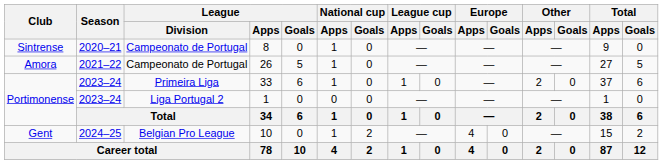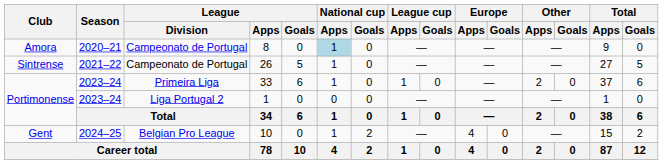 <table class="wikitable" style="text-align:center">
 <tr>
 <th rowspan="2">Club</th>
 <th rowspan="2">Season</th>
 <th colspan="3">League</th>
 <th colspan="2">National cup</th>
 <th colspan="2">League cup</th>
 <th colspan="2">Europe</th>
 <th colspan="2">Other</th>
 <th colspan="2">Total</th>
 </tr>
 <tr>
 <th>Division</th>
 <th>Apps</th>
 <th>Goals</th>
 <th>Apps</th>
 <th>Goals</th>
 <th>Apps</th>
 <th>Goals</th>
 <th>Apps</th>
 <th>Goals</th>
 <th>Apps</th>
 <th>Goals</th>
 <th>Apps</th>
 <th>Goals</th>
 </tr>
 <tr>
-<td><a href='#'>Sintrense</a></td>
+<td><a href='#'>Amora</a></td>
 <td><a href='#'>2020–21</a></td>
 <td><a href='#'>Campeonato de Portugal</a></td>
 <td>8</td>
 <td>0</td>
-<td>1</td>
+<td style="background: lightblue;">1</td>
 <td>0</td>
 <td colspan="2">—</td>
 <td colspan="2">—</td>
 <td colspan="2">—</td>
 <td>9</td>
 <td>0</td>
 </tr>
 <tr>
-<td><a href='#'>Amora</a></td>
+<td><a href='#'>Sintrense</a></td>
 <td><a href='#'>2021–22</a></td>
 <td>Campeonato de Portugal</td>
 <td>26</td>
 <td>5</td>
 <td>1</td>
 <td>0</td>
 <td colspan="2">—</td>
 <td colspan="2">—</td>
 <td colspan="2">—</td>
 <td>27</td>
 <td>5</td>
 </tr>
 <tr>
 <td rowspan="3"><a href='#'>Portimonense</a></td>
 <td><a href='#'>2023–24</a></td>
 <td><a href='#'>Primeira Liga</a></td>
 <td>33</td>
 <td>6</td>
 <td>1</td>
 <td>0</td>
 <td>1</td>
 <td>0</td>
 <td colspan="2">—</td>
 <td>2</td>
 <td>0</td>
 <td>37</td>
 <td>6</td>
 </tr>
 <tr>
 <td><a href='#'>2023–24</a></td>
 <td><a href='#'>Liga Portugal 2</a></td>
 <td>1</td>
 <td>0</td>
 <td>0</td>
 <td>0</td>
 <td colspan="2">—</td>
 <td colspan="2">—</td>
 <td colspan="2">—</td>
 <td>1</td>
 <td>0</td>
 </tr>
 <tr>
 <th colspan="2">Total</th>
 <th>34</th>
 <th>6</th>
 <th>1</th>
 <th>0</th>
 <th>1</th>
 <th>0</th>
 <th colspan="2">—</th>
 <th>2</th>
 <th>0</th>
 <th>38</th>
 <th>6</th>
 </tr>
 <tr>
 <td><a href='#'>Gent</a></td>
 <td><a href='#'>2024–25</a></td>
 <td><a href='#'>Belgian Pro League</a></td>
 <td>10</td>
 <td>0</td>
 <td>1</td>
 <td>2</td>
 <td colspan="2">—</td>
 <td>4</td>
 <td>0</td>
 <td colspan="2">—</td>
 <td>15</td>
 <td>2</td>
 </tr>
 <tr>
 <th colspan="3">Career total</th>
 <th>78</th>
 <th>10</th>
 <th>4</th>
 <th>2</th>
 <th>1</th>
 <th>0</th>
 <th>4</th>
 <th>0</th>
 <th>2</th>
 <th>0</th>
 <th>87</th>
 <th>12</th>
 </tr>
 </table>
